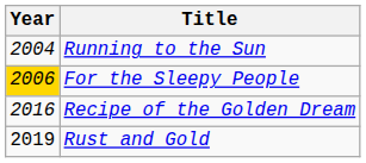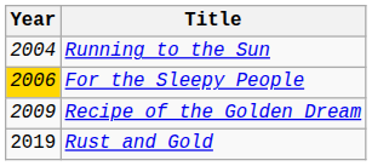 <table class="wikitable" style="font-size:95%;">
 <tr>
 <th>Year</th>
 <th>Title</th>
 </tr>
 <tr>
 <td><em>2004</em></td>
 <td><em><a href='#'>Running to the Sun</a></em></td>
 </tr>
 <tr>
 <td style="background: gold;"><em>2006</em></td>
 <td><em><a href='#'>For the Sleepy People</a></em></td>
 </tr>
 <tr>
-<td><em>2016</em></td>
+<td><em>2009</em></td>
 <td><em><a href='#'>Recipe of the Golden Dream</a></em></td>
 </tr>
 <tr>
 <td>2019</td>
 <td><em><a href='#'>Rust and Gold</a></em></td>
 </tr>
 </table>
